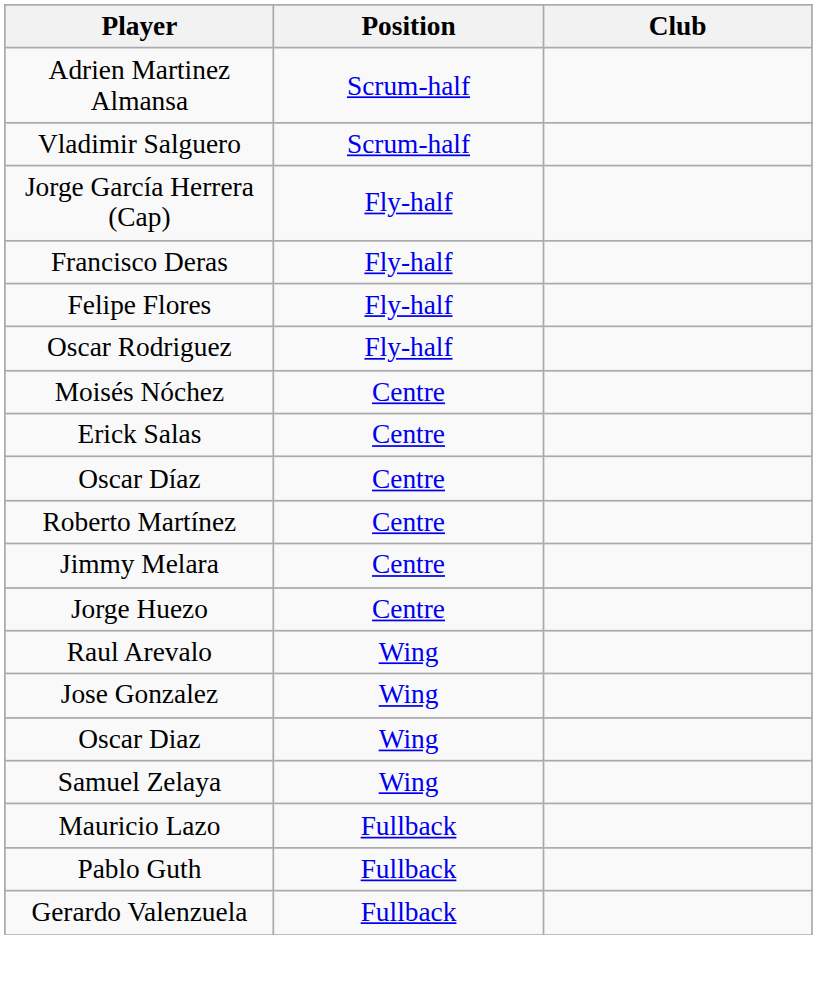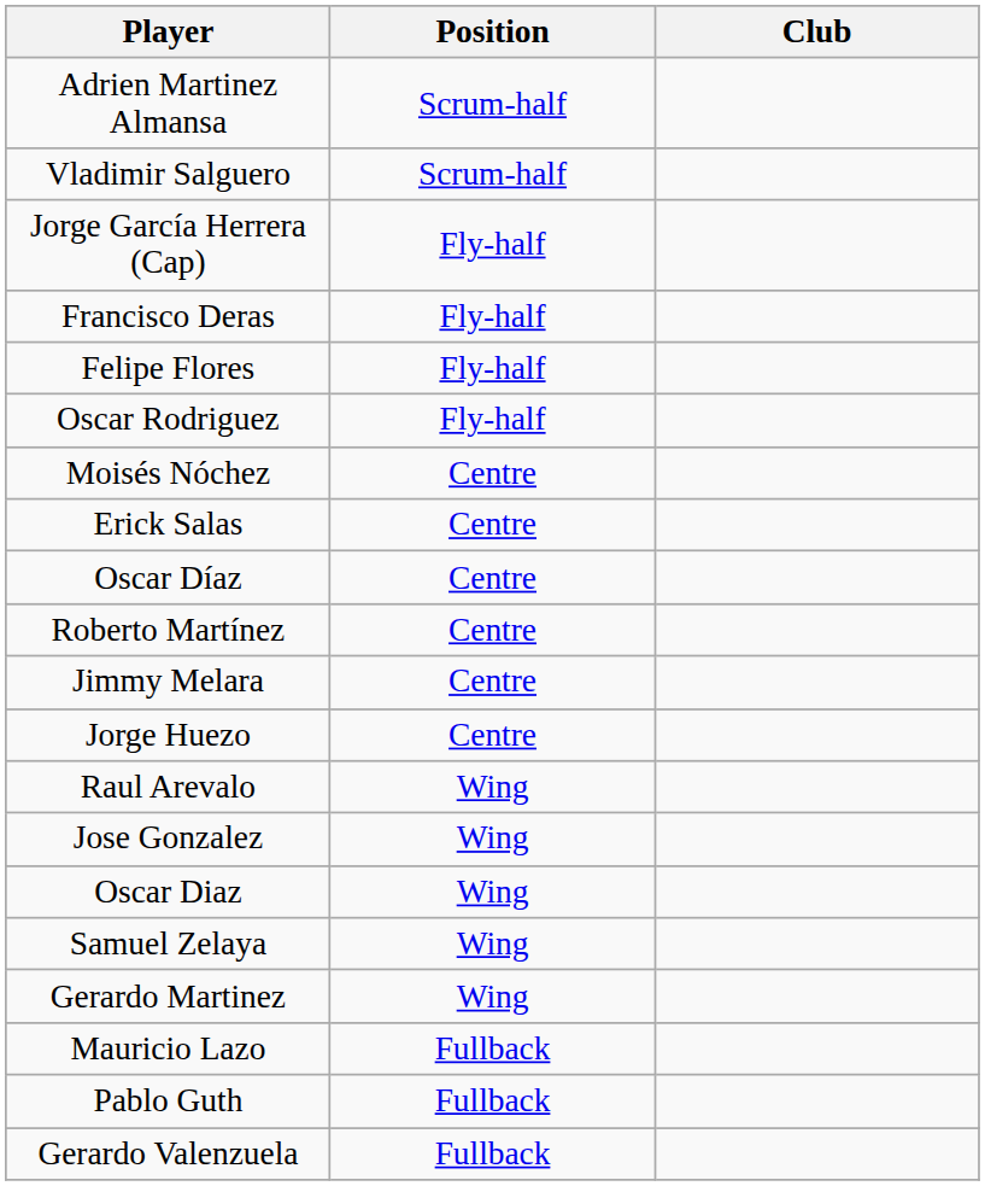 <table class="wikitable" style="text-align:center">
 <tr>
 <th style="width:150px">Player</th>
 <th style="width:150px">Position</th>
 <th style="width:150px">Club</th>
 </tr>
 <tr>
 <td>Adrien Martinez Almansa</td>
 <td><a href='#'>Scrum-half</a></td>
 <td></td>
 </tr>
 <tr>
 <td>Vladimir Salguero</td>
 <td><a href='#'>Scrum-half</a></td>
 <td></td>
 </tr>
 <tr>
 <td>Jorge García Herrera (Cap)</td>
 <td><a href='#'>Fly-half</a></td>
 <td></td>
 </tr>
 <tr>
 <td>Francisco Deras</td>
 <td><a href='#'>Fly-half</a></td>
 <td></td>
 </tr>
 <tr>
 <td>Felipe Flores</td>
 <td><a href='#'>Fly-half</a></td>
 <td></td>
 </tr>
 <tr>
 <td>Oscar Rodriguez</td>
 <td><a href='#'>Fly-half</a></td>
 <td></td>
 </tr>
 <tr>
 <td>Moisés Nóchez</td>
 <td><a href='#'>Centre</a></td>
 <td></td>
 </tr>
 <tr>
 <td>Erick Salas</td>
 <td><a href='#'>Centre</a></td>
 <td></td>
 </tr>
 <tr>
 <td>Oscar Díaz</td>
 <td><a href='#'>Centre</a></td>
 <td></td>
 </tr>
 <tr>
 <td>Roberto Martínez</td>
 <td><a href='#'>Centre</a></td>
 <td></td>
 </tr>
 <tr>
 <td>Jimmy Melara</td>
 <td><a href='#'>Centre</a></td>
 <td></td>
 </tr>
 <tr>
 <td>Jorge Huezo</td>
 <td><a href='#'>Centre</a></td>
 <td></td>
 </tr>
 <tr>
 <td>Raul Arevalo</td>
 <td><a href='#'>Wing</a></td>
 <td></td>
 </tr>
 <tr>
 <td>Jose Gonzalez</td>
 <td><a href='#'>Wing</a></td>
 <td></td>
 </tr>
 <tr>
 <td>Oscar Diaz</td>
 <td><a href='#'>Wing</a></td>
 <td></td>
 </tr>
 <tr>
 <td>Samuel Zelaya</td>
 <td><a href='#'>Wing</a></td>
 <td></td>
 </tr>
 <tr>
+<td>Gerardo Martinez</td>
+<td><a href='#'>Wing</a></td>
+<td></td>
+</tr>
+<tr>
 <td>Mauricio Lazo</td>
 <td><a href='#'>Fullback</a></td>
 <td></td>
 </tr>
 <tr>
 <td>Pablo Guth</td>
 <td><a href='#'>Fullback</a></td>
 <td></td>
 </tr>
 <tr>
 <td>Gerardo Valenzuela</td>
 <td><a href='#'>Fullback</a></td>
 <td></td>
 </tr>
 </table>
